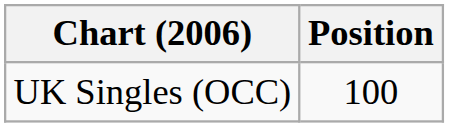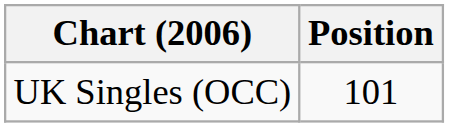 <table class="wikitable">
 <tr>
 <th>Chart (2006)</th>
 <th>Position</th>
 </tr>
 <tr>
 <td>UK Singles (OCC)</td>
-<td align="center">100</td>
+<td align="center">101</td>
 </tr>
 </table>
